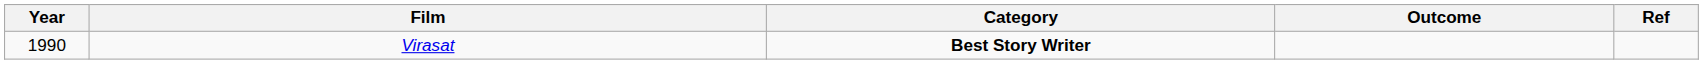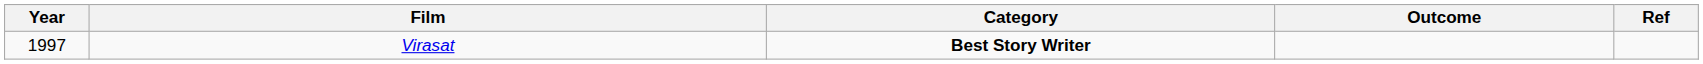 <table class="wikitable" style="width:100%;">
 <tr>
 <th width=5%>Year</th>
 <th style="width:40%;">Film</th>
 <th style="width:30%;">Category</th>
 <th style="width:20%;">Outcome</th>
 <th style="width:5%;">Ref</th>
 </tr>
 <tr>
-<td style="text-align:center;">1990</td>
+<td style="text-align:center;">1997</td>
 <td style="text-align:center;"><em><a href='#'>Virasat</a></em></td>
 <td style="text-align:center;"><strong>Best Story Writer</strong></td>
 <td></td>
 <td></td>
 </tr>
 </table>
